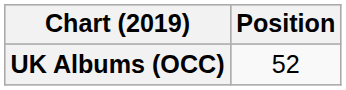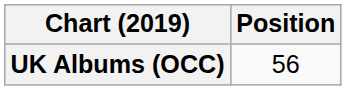 <table class="wikitable plainrowheaders" style="text-align:center">
 <tr>
 <th>Chart (2019)</th>
 <th>Position</th>
 </tr>
 <tr>
 <th scope="row">UK Albums (OCC)</th>
-<td>52</td>
+<td>56</td>
 </tr>
 </table>
